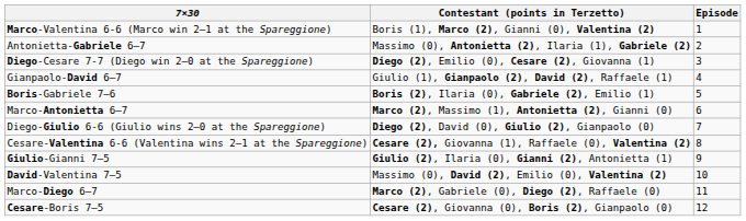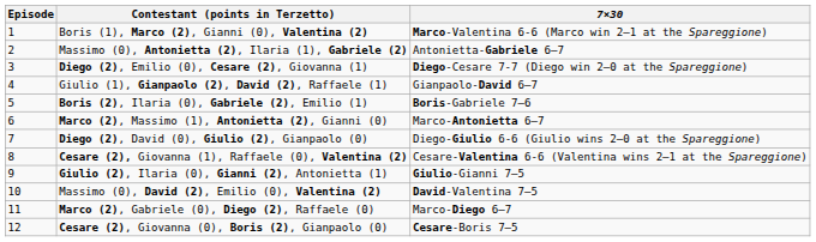 <table class="wikitable">
 <tr>
+<th>Episode</th>
+<th>Contestant (points in Terzetto)</th>
 <th><strong><em>7×30</em></strong></th>
-<th>Contestant (points in Terzetto)</th>
-<th>Episode</th>
 </tr>
 <tr>
+<td>1</td>
+<td>Boris (1), <strong>Marco (2)</strong>, Gianni (0), <strong>Valentina (2)</strong></td>
 <td><strong>Marco</strong>-Valentina 6-6 (Marco win 2–1 at the <em>Spareggione</em>)</td>
-<td>Boris (1), <strong>Marco (2)</strong>, Gianni (0), <strong>Valentina (2)</strong></td>
-<td>1</td>
 </tr>
 <tr>
+<td>2</td>
+<td>Massimo (0), <strong>Antonietta (2)</strong>, Ilaria (1), <strong>Gabriele (2)</strong></td>
 <td>Antonietta-<strong>Gabriele</strong> 6–7</td>
-<td>Massimo (0), <strong>Antonietta (2)</strong>, Ilaria (1), <strong>Gabriele (2)</strong></td>
-<td>2</td>
 </tr>
 <tr>
+<td>3</td>
+<td><strong>Diego (2)</strong>, Emilio (0), <strong>Cesare (2)</strong>, Giovanna (1)</td>
 <td><strong>Diego</strong>-Cesare 7-7 (Diego win 2–0 at the <em>Spareggione</em>)</td>
-<td><strong>Diego (2)</strong>, Emilio (0), <strong>Cesare (2)</strong>, Giovanna (1)</td>
-<td>3</td>
 </tr>
 <tr>
+<td>4</td>
+<td>Giulio (1), <strong>Gianpaolo (2)</strong>, <strong>David (2)</strong>, Raffaele (1)</td>
 <td>Gianpaolo-<strong>David</strong> 6–7</td>
-<td>Giulio (1), <strong>Gianpaolo (2)</strong>, <strong>David (2)</strong>, Raffaele (1)</td>
-<td>4</td>
 </tr>
 <tr>
+<td>5</td>
+<td><strong>Boris (2)</strong>, Ilaria (0), <strong>Gabriele (2)</strong>, Emilio (1)</td>
 <td><strong>Boris</strong>-Gabriele 7–6</td>
-<td><strong>Boris (2)</strong>, Ilaria (0), <strong>Gabriele (2)</strong>, Emilio (1)</td>
-<td>5</td>
 </tr>
 <tr>
+<td>6</td>
+<td><strong>Marco (2)</strong>, Massimo (1), <strong>Antonietta (2)</strong>, Gianni (0)</td>
 <td>Marco-<strong>Antonietta</strong> 6–7</td>
-<td><strong>Marco (2)</strong>, Massimo (1), <strong>Antonietta (2)</strong>, Gianni (0)</td>
-<td>6</td>
 </tr>
 <tr>
+<td>7</td>
+<td><strong>Diego (2)</strong>, David (0), <strong>Giulio (2)</strong>, Gianpaolo (0)</td>
 <td>Diego-<strong>Giulio</strong> 6-6 (Giulio wins 2–0 at the <em>Spareggione</em>)</td>
-<td><strong>Diego (2)</strong>, David (0), <strong>Giulio (2)</strong>, Gianpaolo (0)</td>
-<td>7</td>
 </tr>
 <tr>
+<td>8</td>
+<td><strong>Cesare (2),</strong> Giovanna (1), Raffaele (0), <strong>Valentina (2)</strong></td>
 <td>Cesare-<strong>Valentina</strong> 6-6 (Valentina wins 2–1 at the <em>Spareggione</em>)</td>
-<td><strong>Cesare (2),</strong> Giovanna (1), Raffaele (0), <strong>Valentina (2)</strong></td>
-<td>8</td>
 </tr>
 <tr>
+<td>9</td>
+<td><strong>Giulio (2)</strong>, Ilaria (0), <strong>Gianni (2)</strong>, Antonietta (1)</td>
 <td><strong>Giulio</strong>-Gianni 7–5</td>
-<td><strong>Giulio (2)</strong>, Ilaria (0), <strong>Gianni (2)</strong>, Antonietta (1)</td>
-<td>9</td>
 </tr>
 <tr>
+<td>10</td>
+<td>Massimo (0), <strong>David (2)</strong>, Emilio (0), <strong>Valentina (2)</strong></td>
 <td><strong>David</strong>-Valentina 7–5</td>
-<td>Massimo (0), <strong>David (2)</strong>, Emilio (0), <strong>Valentina (2)</strong></td>
-<td>10</td>
 </tr>
 <tr>
+<td>11</td>
+<td><strong>Marco (2)</strong>, Gabriele (0), <strong>Diego (2)</strong>, Raffaele (0)</td>
 <td>Marco-<strong>Diego</strong> 6–7</td>
-<td><strong>Marco (2)</strong>, Gabriele (0), <strong>Diego (2)</strong>, Raffaele (0)</td>
-<td>11</td>
 </tr>
 <tr>
+<td>12</td>
+<td><strong>Cesare (2)</strong>, Giovanna (0), <strong>Boris (2)</strong>, Gianpaolo (0)</td>
 <td><strong>Cesare</strong>-Boris 7–5</td>
-<td><strong>Cesare (2)</strong>, Giovanna (0), <strong>Boris (2)</strong>, Gianpaolo (0)</td>
-<td>12</td>
 </tr>
 </table>
